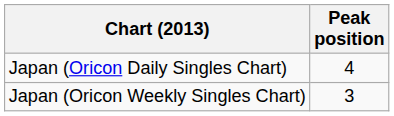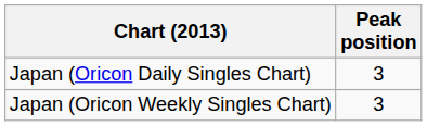 <table class="wikitable sortable" border="1">
 <tr>
 <th>Chart (2013)</th>
 <th>Peak<br>position</th>
 </tr>
 <tr>
 <td>Japan (<a href='#'>Oricon</a> Daily Singles Chart)</td>
-<td style="text-align:center;">4</td>
+<td style="text-align:center;">3</td>
 </tr>
 <tr>
 <td>Japan (Oricon Weekly Singles Chart)</td>
 <td style="text-align:center;">3</td>
 </tr>
 </table>
